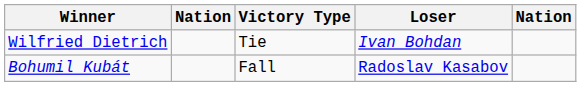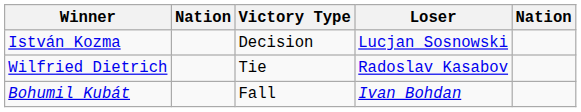 <table class="wikitable sortable" style="text-align:left;">
 <tr>
 <th>Winner</th>
 <th>Nation</th>
 <th>Victory Type</th>
 <th>Loser</th>
 <th>Nation</th>
 </tr>
 <tr>
+<td><a href='#'>István Kozma</a></td>
+<td></td>
+<td>Decision</td>
+<td><a href='#'>Lucjan Sosnowski</a></td>
+<td></td>
+</tr>
+<tr>
 <td><a href='#'>Wilfried Dietrich</a></td>
 <td></td>
 <td>Tie</td>
-<td><em><a href='#'>Ivan Bohdan</a></em></td>
+<td><a href='#'>Radoslav Kasabov</a></td>
 <td></td>
 </tr>
 <tr>
 <td><em><a href='#'>Bohumil Kubát</a></em></td>
 <td><em></em></td>
 <td>Fall</td>
-<td><a href='#'>Radoslav Kasabov</a></td>
+<td><em><a href='#'>Ivan Bohdan</a></em></td>
 <td><em></em></td>
 </tr>
 </table>
